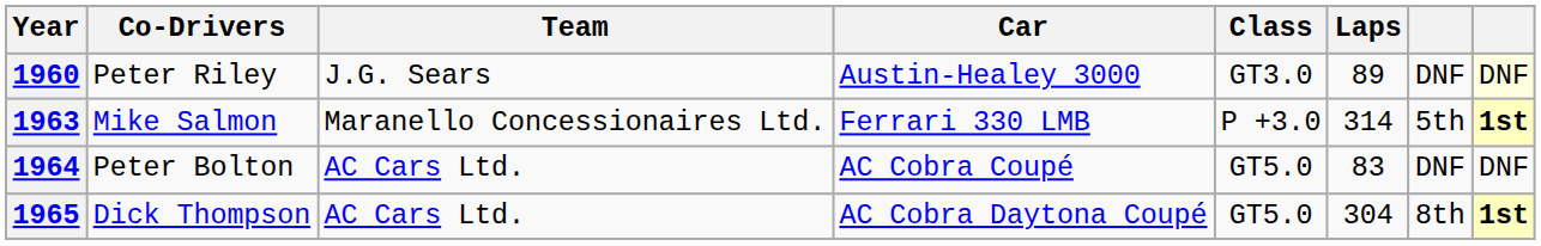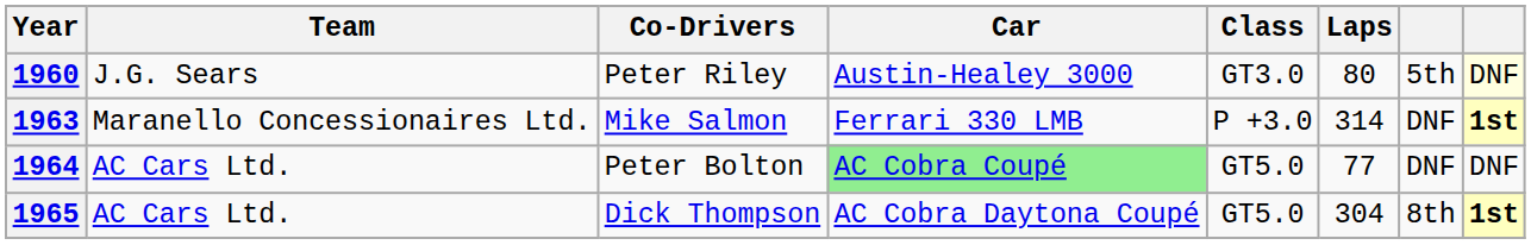 <table class="wikitable" style="text-align:center; font-size:90%">
 <tr>
 <th>Year</th>
+<th>Team</th>
 <th>Co-Drivers</th>
-<th>Team</th>
 <th>Car</th>
 <th>Class</th>
 <th>Laps</th>
 <th></th>
 <th></th>
 </tr>
 <tr>
 <th><a href='#'>1960</a></th>
+<td align="left"> J.G. Sears</td>
 <td align="left"> Peter Riley</td>
-<td align="left"> J.G. Sears</td>
 <td align="left"><a href='#'>Austin-Healey 3000</a></td>
 <td>GT3.0</td>
-<td>89</td>
-<td>DNF</td>
+<td>80</td>
+<td>5th</td>
 <td style="background: lightyellow;">DNF</td>
 </tr>
 <tr>
 <th><a href='#'>1963</a></th>
+<td align="left"> Maranello Concessionaires Ltd.</td>
 <td align="left"> <a href='#'>Mike Salmon</a></td>
-<td align="left"> Maranello Concessionaires Ltd.</td>
 <td align="left"><a href='#'>Ferrari 330 LMB</a></td>
 <td>P +3.0</td>
 <td>314</td>
-<td>5th</td>
+<td>DNF</td>
 <td style="background:#ffffbf;"><strong>1st</strong></td>
 </tr>
 <tr>
 <th><a href='#'>1964</a></th>
+<td align="left"> <a href='#'>AC Cars</a> Ltd.</td>
 <td align="left"> Peter Bolton</td>
-<td align="left"> <a href='#'>AC Cars</a> Ltd.</td>
-<td align="left"><a href='#'>AC Cobra Coupé</a></td>
+<td align="left" style="background: lightgreen;"><a href='#'>AC Cobra Coupé</a></td>
 <td>GT5.0</td>
-<td>83</td>
+<td>77</td>
 <td>DNF</td>
 <td>DNF</td>
 </tr>
 <tr>
 <th><a href='#'>1965</a></th>
+<td align="left"> <a href='#'>AC Cars</a> Ltd.</td>
 <td align="left"> <a href='#'>Dick Thompson</a></td>
-<td align="left"> <a href='#'>AC Cars</a> Ltd.</td>
 <td align="left"><a href='#'>AC Cobra Daytona Coupé</a></td>
 <td>GT5.0</td>
 <td>304</td>
 <td>8th</td>
 <td style="background:#ffffbf;"><strong>1st</strong></td>
 </tr>
 </table>
